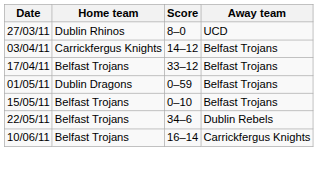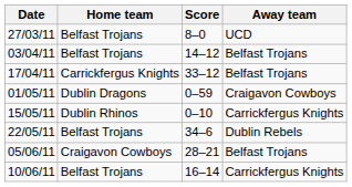 <table class="wikitable">
 <tr>
 <th>Date</th>
 <th>Home team</th>
 <th>Score</th>
 <th>Away team</th>
 </tr>
 <tr>
 <td>27/03/11</td>
-<td>Dublin Rhinos</td>
+<td>Belfast Trojans</td>
 <td>8–0</td>
 <td>UCD</td>
 </tr>
 <tr>
 <td>03/04/11</td>
-<td>Carrickfergus Knights</td>
+<td>Belfast Trojans</td>
 <td>14–12</td>
 <td>Belfast Trojans</td>
 </tr>
 <tr>
 <td>17/04/11</td>
-<td>Belfast Trojans</td>
+<td>Carrickfergus Knights</td>
 <td>33–12</td>
 <td>Belfast Trojans</td>
 </tr>
 <tr>
 <td>01/05/11</td>
 <td>Dublin Dragons</td>
 <td>0–59</td>
-<td>Belfast Trojans</td>
+<td>Craigavon Cowboys</td>
 </tr>
 <tr>
 <td>15/05/11</td>
-<td>Belfast Trojans</td>
+<td>Dublin Rhinos</td>
 <td>0–10</td>
-<td>Belfast Trojans</td>
+<td>Carrickfergus Knights</td>
 </tr>
 <tr>
 <td>22/05/11</td>
 <td>Belfast Trojans</td>
 <td>34–6</td>
 <td>Dublin Rebels</td>
 </tr>
 <tr>
+<td>05/06/11</td>
+<td>Craigavon Cowboys</td>
+<td>28–21</td>
+<td>Belfast Trojans</td>
+</tr>
+<tr>
 <td>10/06/11</td>
 <td>Belfast Trojans</td>
 <td>16–14</td>
 <td>Carrickfergus Knights</td>
 </tr>
 </table>
